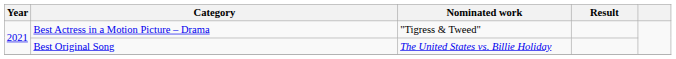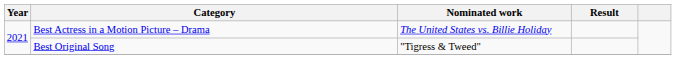 <table class="wikitable" style="width:80%;">
 <tr>
 <th style="width:4%;">Year</th>
 <th style="width:55%;">Category</th>
 <th style="width:26%;">Nominated work</th>
 <th style="width:10%;">Result</th>
 <th width=5%></th>
 </tr>
 <tr>
 <td rowspan="2"><a href='#'>2021</a></td>
 <td><a href='#'>Best Actress in a Motion Picture – Drama</a></td>
-<td>"Tigress & Tweed"</td>
+<td><em><a href='#'>The United States vs. Billie Holiday</a></em></td>
 <td></td>
 <td style="text-align:center;" rowspan="2"></td>
 </tr>
 <tr>
 <td><a href='#'>Best Original Song</a></td>
-<td><em><a href='#'>The United States vs. Billie Holiday</a></em></td>
+<td>"Tigress & Tweed"</td>
 <td></td>
 </tr>
 <tr>
 </tr>
 </table>
